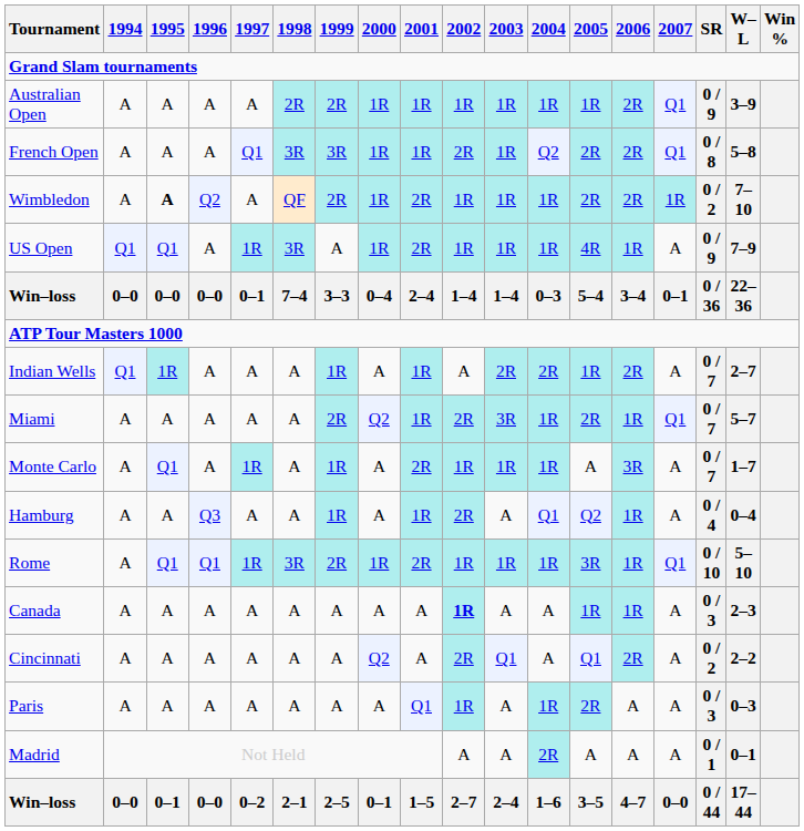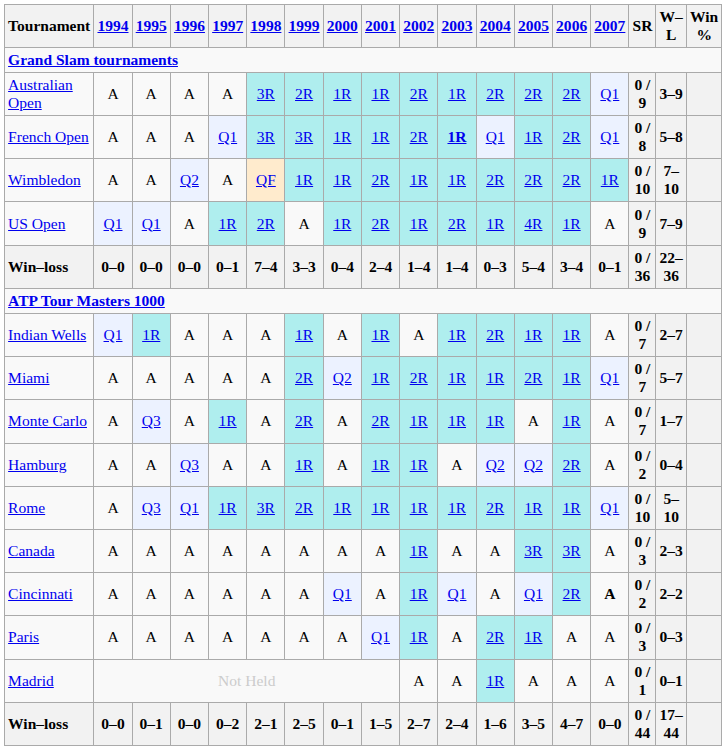 <table class=wikitable style=text-align:center;font-size:97%>
 <tr>
 <th>Tournament</th>
 <th><a href='#'>1994</a></th>
 <th><a href='#'>1995</a></th>
 <th><a href='#'>1996</a></th>
 <th><a href='#'>1997</a></th>
 <th><a href='#'>1998</a></th>
 <th><a href='#'>1999</a></th>
 <th><a href='#'>2000</a></th>
 <th><a href='#'>2001</a></th>
 <th><a href='#'>2002</a></th>
 <th><a href='#'>2003</a></th>
 <th><a href='#'>2004</a></th>
 <th><a href='#'>2005</a></th>
 <th><a href='#'>2006</a></th>
 <th><a href='#'>2007</a></th>
 <th>SR</th>
 <th>W–L</th>
 <th>Win %</th>
 </tr>
 <tr>
 <td colspan=23 align=left><strong><a href='#'>Grand Slam tournaments</a></strong></td>
 </tr>
 <tr>
 <td align=left><a href='#'>Australian Open</a></td>
 <td>A</td>
 <td>A</td>
 <td>A</td>
 <td>A</td>
-<td bgcolor=afeeee><a href='#'>2R</a></td>
+<td bgcolor=afeeee><a href='#'>3R</a></td>
 <td bgcolor=afeeee><a href='#'>2R</a></td>
 <td bgcolor=afeeee><a href='#'>1R</a></td>
 <td bgcolor=afeeee><a href='#'>1R</a></td>
+<td bgcolor=afeeee><a href='#'>2R</a></td>
 <td bgcolor=afeeee><a href='#'>1R</a></td>
-<td bgcolor=afeeee><a href='#'>1R</a></td>
-<td bgcolor=afeeee><a href='#'>1R</a></td>
-<td bgcolor=afeeee><a href='#'>1R</a></td>
+<td bgcolor=afeeee><a href='#'>2R</a></td>
+<td bgcolor=afeeee><a href='#'>2R</a></td>
 <td bgcolor=afeeee><a href='#'>2R</a></td>
 <td bgcolor=ecf2ff><a href='#'>Q1</a></td>
 <th>0 / 9</th>
 <th>3–9</th>
 <th></th>
 </tr>
 <tr>
 <td align=left><a href='#'>French Open</a></td>
 <td>A</td>
 <td>A</td>
 <td>A</td>
 <td bgcolor=ecf2ff><a href='#'>Q1</a></td>
 <td bgcolor=afeeee><a href='#'>3R</a></td>
 <td bgcolor=afeeee><a href='#'>3R</a></td>
 <td bgcolor=afeeee><a href='#'>1R</a></td>
 <td bgcolor=afeeee><a href='#'>1R</a></td>
 <td bgcolor=afeeee><a href='#'>2R</a></td>
+<td bgcolor=afeeee><strong><a href='#'>1R</a></strong></td>
+<td bgcolor=ecf2ff><a href='#'>Q1</a></td>
 <td bgcolor=afeeee><a href='#'>1R</a></td>
-<td bgcolor=ecf2ff><a href='#'>Q2</a></td>
-<td bgcolor=afeeee><a href='#'>2R</a></td>
 <td bgcolor=afeeee><a href='#'>2R</a></td>
 <td bgcolor=ecf2ff><a href='#'>Q1</a></td>
 <th>0 / 8</th>
 <th>5–8</th>
 <th></th>
 </tr>
 <tr>
 <td align=left><a href='#'>Wimbledon</a></td>
 <td>A</td>
-<td><strong>A</strong></td>
+<td>A</td>
 <td bgcolor=ecf2ff><a href='#'>Q2</a></td>
 <td>A</td>
 <td bgcolor=ffebcd><a href='#'>QF</a></td>
-<td bgcolor=afeeee><a href='#'>2R</a></td>
+<td bgcolor=afeeee><a href='#'>1R</a></td>
 <td bgcolor=afeeee><a href='#'>1R</a></td>
 <td bgcolor=afeeee><a href='#'>2R</a></td>
 <td bgcolor=afeeee><a href='#'>1R</a></td>
 <td bgcolor=afeeee><a href='#'>1R</a></td>
-<td bgcolor=afeeee><a href='#'>1R</a></td>
+<td bgcolor=afeeee><a href='#'>2R</a></td>
 <td bgcolor=afeeee><a href='#'>2R</a></td>
 <td bgcolor=afeeee><a href='#'>2R</a></td>
 <td bgcolor=afeeee><a href='#'>1R</a></td>
-<th>0 / 2</th>
+<th>0 / 10</th>
 <th>7–10</th>
 <th></th>
 </tr>
 <tr>
 <td align=left><a href='#'>US Open</a></td>
 <td bgcolor=ecf2ff><a href='#'>Q1</a></td>
 <td bgcolor=ecf2ff><a href='#'>Q1</a></td>
 <td>A</td>
 <td bgcolor=afeeee><a href='#'>1R</a></td>
-<td bgcolor=afeeee><a href='#'>3R</a></td>
+<td bgcolor=afeeee><a href='#'>2R</a></td>
 <td>A</td>
 <td bgcolor=afeeee><a href='#'>1R</a></td>
 <td bgcolor=afeeee><a href='#'>2R</a></td>
 <td bgcolor=afeeee><a href='#'>1R</a></td>
-<td bgcolor=afeeee><a href='#'>1R</a></td>
+<td bgcolor=afeeee><a href='#'>2R</a></td>
 <td bgcolor=afeeee><a href='#'>1R</a></td>
 <td bgcolor=afeeee><a href='#'>4R</a></td>
 <td bgcolor=afeeee><a href='#'>1R</a></td>
 <td>A</td>
 <th>0 / 9</th>
 <th>7–9</th>
 <th></th>
 </tr>
 <tr>
 <th style=text-align:left>Win–loss</th>
 <th>0–0</th>
 <th>0–0</th>
 <th>0–0</th>
 <th>0–1</th>
 <th>7–4</th>
 <th>3–3</th>
 <th>0–4</th>
 <th>2–4</th>
 <th>1–4</th>
 <th>1–4</th>
 <th>0–3</th>
 <th>5–4</th>
 <th>3–4</th>
 <th>0–1</th>
 <th>0 / 36</th>
 <th>22–36</th>
 <th></th>
 </tr>
 <tr>
 <td colspan=25 style=text-align:left><strong><a href='#'>ATP Tour Masters 1000</a></strong></td>
 </tr>
 <tr>
 <td align=left><a href='#'>Indian Wells</a></td>
 <td bgcolor=ecf2ff><a href='#'>Q1</a></td>
 <td bgcolor=afeeee><a href='#'>1R</a></td>
 <td>A</td>
 <td>A</td>
 <td>A</td>
 <td bgcolor=afeeee><a href='#'>1R</a></td>
 <td>A</td>
 <td bgcolor=afeeee><a href='#'>1R</a></td>
 <td>A</td>
-<td bgcolor=afeeee><a href='#'>2R</a></td>
+<td bgcolor=afeeee><a href='#'>1R</a></td>
 <td bgcolor=afeeee><a href='#'>2R</a></td>
 <td bgcolor=afeeee><a href='#'>1R</a></td>
-<td bgcolor=afeeee><a href='#'>2R</a></td>
+<td bgcolor=afeeee><a href='#'>1R</a></td>
 <td>A</td>
 <th>0 / 7</th>
 <th>2–7</th>
 <th></th>
 </tr>
 <tr>
 <td align=left><a href='#'>Miami</a></td>
 <td>A</td>
 <td>A</td>
 <td>A</td>
 <td>A</td>
 <td>A</td>
 <td bgcolor=afeeee><a href='#'>2R</a></td>
 <td bgcolor=ecf2ff><a href='#'>Q2</a></td>
 <td bgcolor=afeeee><a href='#'>1R</a></td>
 <td bgcolor=afeeee><a href='#'>2R</a></td>
-<td bgcolor=afeeee><a href='#'>3R</a></td>
+<td bgcolor=afeeee><a href='#'>1R</a></td>
 <td bgcolor=afeeee><a href='#'>1R</a></td>
 <td bgcolor=afeeee><a href='#'>2R</a></td>
 <td bgcolor=afeeee><a href='#'>1R</a></td>
 <td bgcolor=ecf2ff><a href='#'>Q1</a></td>
 <th>0 / 7</th>
 <th>5–7</th>
 <th></th>
 </tr>
 <tr>
 <td align=left><a href='#'>Monte Carlo</a></td>
 <td>A</td>
-<td bgcolor=ecf2ff><a href='#'>Q1</a></td>
+<td bgcolor=ecf2ff><a href='#'>Q3</a></td>
 <td>A</td>
 <td bgcolor=afeeee><a href='#'>1R</a></td>
 <td>A</td>
-<td bgcolor=afeeee><a href='#'>1R</a></td>
+<td bgcolor=afeeee><a href='#'>2R</a></td>
 <td>A</td>
 <td bgcolor=afeeee><a href='#'>2R</a></td>
 <td bgcolor=afeeee><a href='#'>1R</a></td>
 <td bgcolor=afeeee><a href='#'>1R</a></td>
 <td bgcolor=afeeee><a href='#'>1R</a></td>
 <td>A</td>
-<td bgcolor=afeeee><a href='#'>3R</a></td>
+<td bgcolor=afeeee><a href='#'>1R</a></td>
 <td>A</td>
 <th>0 / 7</th>
 <th>1–7</th>
 <th></th>
 </tr>
 <tr>
 <td align=left><a href='#'>Hamburg</a></td>
 <td>A</td>
 <td>A</td>
 <td bgcolor=ecf2ff><a href='#'>Q3</a></td>
 <td>A</td>
 <td>A</td>
 <td bgcolor=afeeee><a href='#'>1R</a></td>
 <td>A</td>
 <td bgcolor=afeeee><a href='#'>1R</a></td>
+<td bgcolor=afeeee><a href='#'>1R</a></td>
+<td>A</td>
+<td bgcolor=ecf2ff><a href='#'>Q2</a></td>
+<td bgcolor=ecf2ff><a href='#'>Q2</a></td>
 <td bgcolor=afeeee><a href='#'>2R</a></td>
 <td>A</td>
-<td bgcolor=ecf2ff><a href='#'>Q1</a></td>
-<td bgcolor=ecf2ff><a href='#'>Q2</a></td>
-<td bgcolor=afeeee><a href='#'>1R</a></td>
-<td>A</td>
-<th>0 / 4</th>
+<th>0 / 2</th>
 <th>0–4</th>
 <th></th>
 </tr>
 <tr>
 <td align=left><a href='#'>Rome</a></td>
 <td>A</td>
-<td bgcolor=ecf2ff><a href='#'>Q1</a></td>
+<td bgcolor=ecf2ff><a href='#'>Q3</a></td>
 <td bgcolor=ecf2ff><a href='#'>Q1</a></td>
 <td bgcolor=afeeee><a href='#'>1R</a></td>
 <td bgcolor=afeeee><a href='#'>3R</a></td>
 <td bgcolor=afeeee><a href='#'>2R</a></td>
 <td bgcolor=afeeee><a href='#'>1R</a></td>
-<td bgcolor=afeeee><a href='#'>2R</a></td>
 <td bgcolor=afeeee><a href='#'>1R</a></td>
 <td bgcolor=afeeee><a href='#'>1R</a></td>
 <td bgcolor=afeeee><a href='#'>1R</a></td>
-<td bgcolor=afeeee><a href='#'>3R</a></td>
+<td bgcolor=afeeee><a href='#'>2R</a></td>
+<td bgcolor=afeeee><a href='#'>1R</a></td>
 <td bgcolor=afeeee><a href='#'>1R</a></td>
 <td bgcolor=ecf2ff><a href='#'>Q1</a></td>
 <th>0 / 10</th>
 <th>5–10</th>
 <th></th>
 </tr>
 <tr>
 <td align=left><a href='#'>Canada</a></td>
 <td>A</td>
 <td>A</td>
 <td>A</td>
 <td>A</td>
 <td>A</td>
 <td>A</td>
 <td>A</td>
 <td>A</td>
-<td bgcolor=afeeee><strong><a href='#'>1R</a></strong></td>
+<td bgcolor=afeeee><a href='#'>1R</a></td>
 <td>A</td>
 <td>A</td>
-<td bgcolor=afeeee><a href='#'>1R</a></td>
-<td bgcolor=afeeee><a href='#'>1R</a></td>
+<td bgcolor=afeeee><a href='#'>3R</a></td>
+<td bgcolor=afeeee><a href='#'>3R</a></td>
 <td>A</td>
 <th>0 / 3</th>
 <th>2–3</th>
 <th></th>
 </tr>
 <tr>
 <td align=left><a href='#'>Cincinnati</a></td>
 <td>A</td>
 <td>A</td>
 <td>A</td>
 <td>A</td>
 <td>A</td>
 <td>A</td>
-<td bgcolor=ecf2ff><a href='#'>Q2</a></td>
+<td bgcolor=ecf2ff><a href='#'>Q1</a></td>
 <td>A</td>
-<td bgcolor=afeeee><a href='#'>2R</a></td>
+<td bgcolor=afeeee><a href='#'>1R</a></td>
 <td bgcolor=ecf2ff><a href='#'>Q1</a></td>
 <td>A</td>
 <td bgcolor=ecf2ff><a href='#'>Q1</a></td>
 <td bgcolor=afeeee><a href='#'>2R</a></td>
-<td>A</td>
+<td><strong>A</strong></td>
 <th>0 / 2</th>
 <th>2–2</th>
 <th></th>
 </tr>
 <tr>
 <td align=left><a href='#'>Paris</a></td>
 <td>A</td>
 <td>A</td>
 <td>A</td>
 <td>A</td>
 <td>A</td>
 <td>A</td>
 <td>A</td>
 <td bgcolor=ecf2ff><a href='#'>Q1</a></td>
 <td bgcolor=afeeee><a href='#'>1R</a></td>
 <td>A</td>
+<td bgcolor=afeeee><a href='#'>2R</a></td>
 <td bgcolor=afeeee><a href='#'>1R</a></td>
-<td bgcolor=afeeee><a href='#'>2R</a></td>
 <td>A</td>
 <td>A</td>
 <th>0 / 3</th>
 <th>0–3</th>
 <th></th>
 </tr>
 <tr>
 <td align=left><a href='#'>Madrid</a></td>
 <td colspan=8 style=color:#cccccc>Not Held</td>
 <td>A</td>
 <td>A</td>
-<td bgcolor=afeeee><a href='#'>2R</a></td>
+<td bgcolor=afeeee><a href='#'>1R</a></td>
 <td>A</td>
 <td>A</td>
 <td>A</td>
 <th>0 / 1</th>
 <th>0–1</th>
 <th></th>
 </tr>
 <tr>
 <th style=text-align:left>Win–loss</th>
 <th>0–0</th>
 <th>0–1</th>
 <th>0–0</th>
 <th>0–2</th>
 <th>2–1</th>
 <th>2–5</th>
 <th>0–1</th>
 <th>1–5</th>
 <th>2–7</th>
 <th>2–4</th>
 <th>1–6</th>
 <th>3–5</th>
 <th>4–7</th>
 <th>0–0</th>
 <th>0 / 44</th>
 <th>17–44</th>
 <th></th>
 </tr>
 </table>
